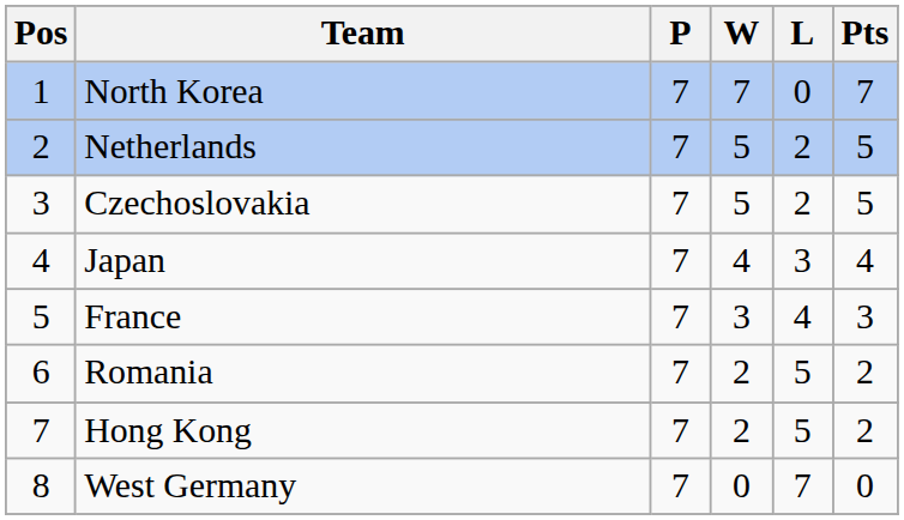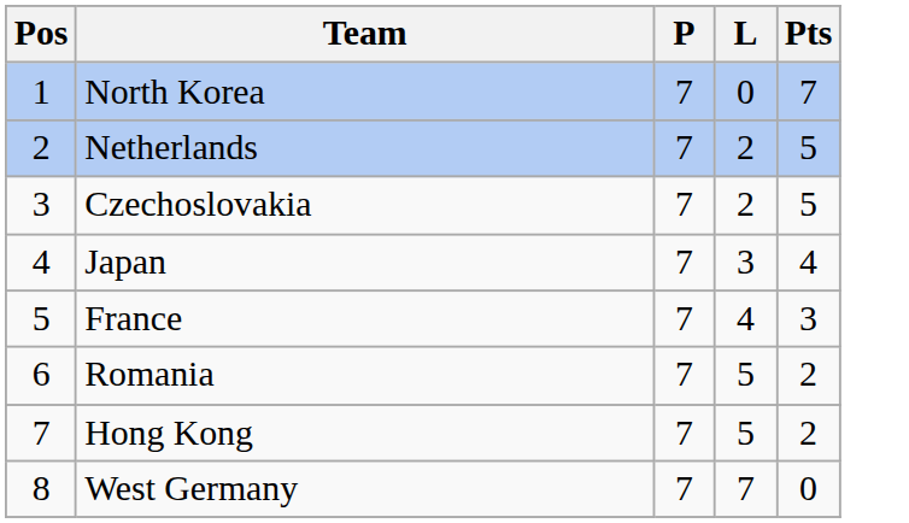 <table class="wikitable" style="font-size: 100%">
 <tr>
 <th width=15>Pos</th>
 <th width=250>Team</th>
 <th width=20>P</th>
-<th width=20>W</th>
 <th width=20>L</th>
 <th width=20>Pts</th>
 </tr>
 <tr align=center style="background: #b2ccf4;">
 <td>1</td>
 <td align="left"> North Korea</td>
-<td>7</td>
 <td>7</td>
 <td>0</td>
 <td>7</td>
 </tr>
 <tr align=center style="background: #b2ccf4;">
 <td>2</td>
 <td align="left"> Netherlands</td>
 <td>7</td>
-<td>5</td>
 <td>2</td>
 <td>5</td>
 </tr>
 <tr align=center>
 <td>3</td>
 <td align="left"> Czechoslovakia</td>
 <td>7</td>
-<td>5</td>
 <td>2</td>
 <td>5</td>
 </tr>
 <tr align=center>
 <td>4</td>
 <td align="left"> Japan</td>
 <td>7</td>
-<td>4</td>
 <td>3</td>
 <td>4</td>
 </tr>
 <tr align=center>
 <td>5</td>
 <td align="left"> France</td>
 <td>7</td>
-<td>3</td>
 <td>4</td>
 <td>3</td>
 </tr>
 <tr align=center>
 <td>6</td>
 <td align="left"> Romania</td>
 <td>7</td>
-<td>2</td>
 <td>5</td>
 <td>2</td>
 </tr>
 <tr align=center>
 <td>7</td>
 <td align="left"> Hong Kong</td>
 <td>7</td>
-<td>2</td>
 <td>5</td>
 <td>2</td>
 </tr>
 <tr align=center>
 <td>8</td>
 <td align="left"> West Germany</td>
 <td>7</td>
-<td>0</td>
 <td>7</td>
 <td>0</td>
 </tr>
 </table>
